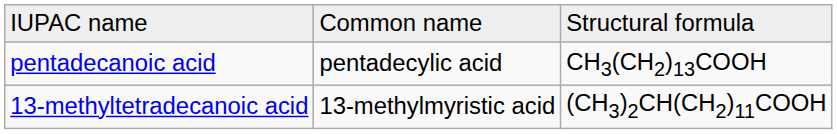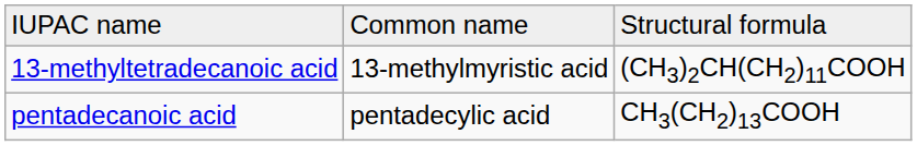 <table class="wikitable">
 <tr bgcolor="#efefef">
 <td>IUPAC name</td>
 <td>Common name</td>
 <td>Structural formula</td>
 </tr>
 <tr>
+<td><a href='#'>13-methyltetradecanoic acid</a></td>
+<td>13-methylmyristic acid</td>
+<td>(CH<sub>3</sub>)<sub>2</sub>CH(CH<sub>2</sub>)<sub>11</sub>COOH</td>
+</tr>
+<tr>
 <td><a href='#'>pentadecanoic acid</a></td>
 <td>pentadecylic acid</td>
 <td>CH<sub>3</sub>(CH<sub>2</sub>)<sub>13</sub>COOH</td>
 </tr>
-<tr>
-<td><a href='#'>13-methyltetradecanoic acid</a></td>
-<td>13-methylmyristic acid</td>
-<td>(CH<sub>3</sub>)<sub>2</sub>CH(CH<sub>2</sub>)<sub>11</sub>COOH</td>
-</tr>
 </table>
